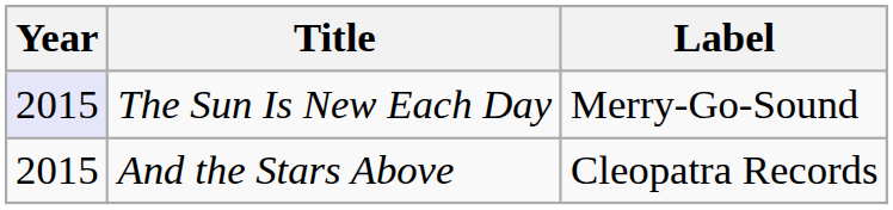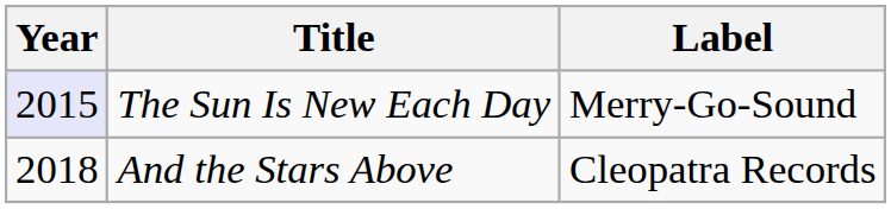 <table class="wikitable">
 <tr>
 <th>Year</th>
 <th>Title</th>
 <th>Label</th>
 </tr>
 <tr>
 <td style="background: lavender;">2015</td>
 <td><em>The Sun Is New Each Day</em></td>
 <td>Merry-Go-Sound</td>
 </tr>
 <tr>
-<td>2015</td>
+<td>2018</td>
 <td><em>And the Stars Above</em></td>
 <td>Cleopatra Records</td>
 </tr>
 </table>
